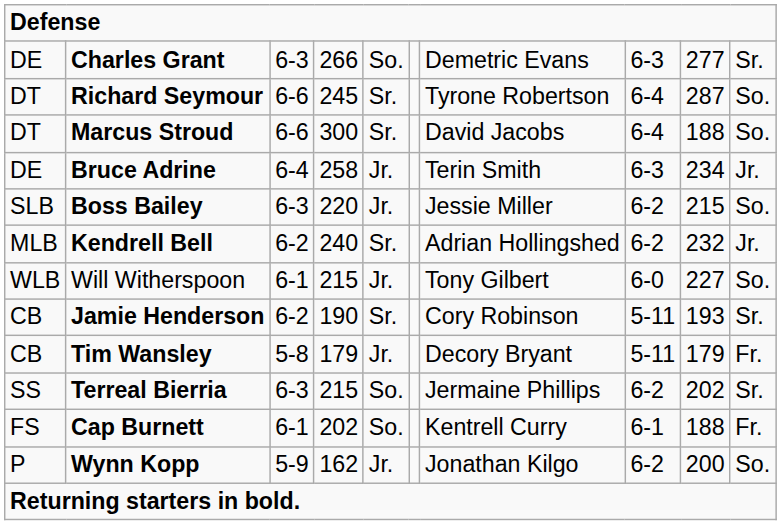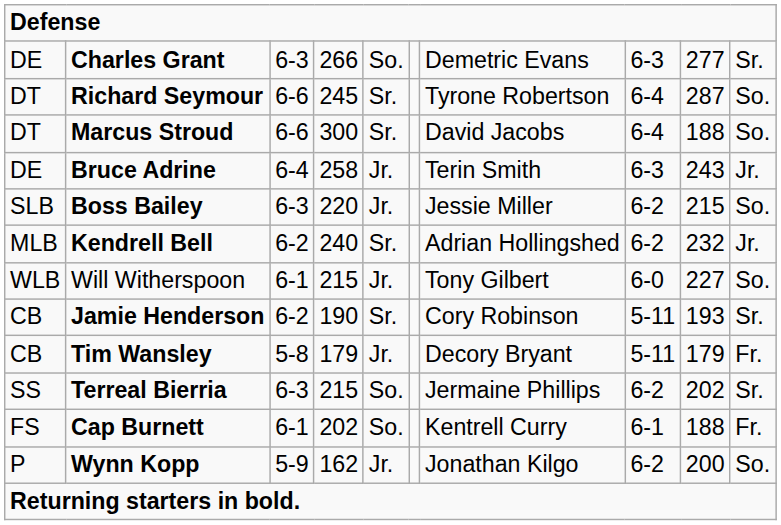 <table class="wikitable">
 <tr>
 <td colspan="10"><strong>Defense</strong></td>
 </tr>
 <tr>
 <td>DE</td>
 <td><strong>Charles Grant</strong></td>
 <td>6-3</td>
 <td>266</td>
 <td>So.</td>
 <td></td>
 <td>Demetric Evans</td>
 <td>6-3</td>
 <td>277</td>
 <td>Sr.</td>
 </tr>
 <tr>
 <td>DT</td>
 <td><strong>Richard Seymour</strong></td>
 <td>6-6</td>
 <td>245</td>
 <td>Sr.</td>
 <td></td>
 <td>Tyrone Robertson</td>
 <td>6-4</td>
 <td>287</td>
 <td>So.</td>
 </tr>
 <tr>
 <td>DT</td>
 <td><strong>Marcus Stroud</strong></td>
 <td>6-6</td>
 <td>300</td>
 <td>Sr.</td>
 <td></td>
 <td>David Jacobs</td>
 <td>6-4</td>
 <td>188</td>
 <td>So.</td>
 </tr>
 <tr>
 <td>DE</td>
 <td><strong>Bruce Adrine</strong></td>
 <td>6-4</td>
 <td>258</td>
 <td>Jr.</td>
 <td></td>
 <td>Terin Smith</td>
 <td>6-3</td>
-<td>234</td>
+<td>243</td>
 <td>Jr.</td>
 </tr>
 <tr>
 <td>SLB</td>
 <td><strong>Boss Bailey</strong></td>
 <td>6-3</td>
 <td>220</td>
 <td>Jr.</td>
 <td></td>
 <td>Jessie Miller</td>
 <td>6-2</td>
 <td>215</td>
 <td>So.</td>
 </tr>
 <tr>
 <td>MLB</td>
 <td><strong>Kendrell Bell</strong></td>
 <td>6-2</td>
 <td>240</td>
 <td>Sr.</td>
 <td></td>
 <td>Adrian Hollingshed</td>
 <td>6-2</td>
 <td>232</td>
 <td>Jr.</td>
 </tr>
 <tr>
 <td>WLB</td>
 <td>Will Witherspoon</td>
 <td>6-1</td>
 <td>215</td>
 <td>Jr.</td>
 <td></td>
 <td>Tony Gilbert</td>
 <td>6-0</td>
 <td>227</td>
 <td>So.</td>
 </tr>
 <tr>
 <td>CB</td>
 <td><strong>Jamie Henderson</strong></td>
 <td>6-2</td>
 <td>190</td>
 <td>Sr.</td>
 <td></td>
 <td>Cory Robinson</td>
 <td>5-11</td>
 <td>193</td>
 <td>Sr.</td>
 </tr>
 <tr>
 <td>CB</td>
 <td><strong>Tim Wansley</strong></td>
 <td>5-8</td>
 <td>179</td>
 <td>Jr.</td>
 <td></td>
 <td>Decory Bryant</td>
 <td>5-11</td>
 <td>179</td>
 <td>Fr.</td>
 </tr>
 <tr>
 <td>SS</td>
 <td><strong>Terreal Bierria</strong></td>
 <td>6-3</td>
 <td>215</td>
 <td>So.</td>
 <td></td>
 <td>Jermaine Phillips</td>
 <td>6-2</td>
 <td>202</td>
 <td>Sr.</td>
 </tr>
 <tr>
 <td>FS</td>
 <td><strong>Cap Burnett</strong></td>
 <td>6-1</td>
 <td>202</td>
 <td>So.</td>
 <td></td>
 <td>Kentrell Curry</td>
 <td>6-1</td>
 <td>188</td>
 <td>Fr.</td>
 </tr>
 <tr>
 <td>P</td>
 <td><strong>Wynn Kopp</strong></td>
 <td>5-9</td>
 <td>162</td>
 <td>Jr.</td>
 <td></td>
 <td>Jonathan Kilgo</td>
 <td>6-2</td>
 <td>200</td>
 <td>So.</td>
 </tr>
 <tr>
 <td colspan="10"><strong>Returning starters in bold.</strong></td>
 </tr>
 </table>
